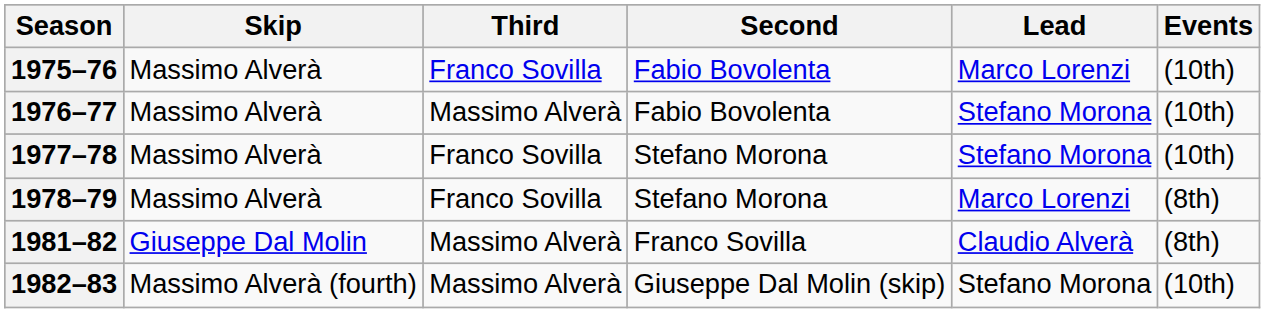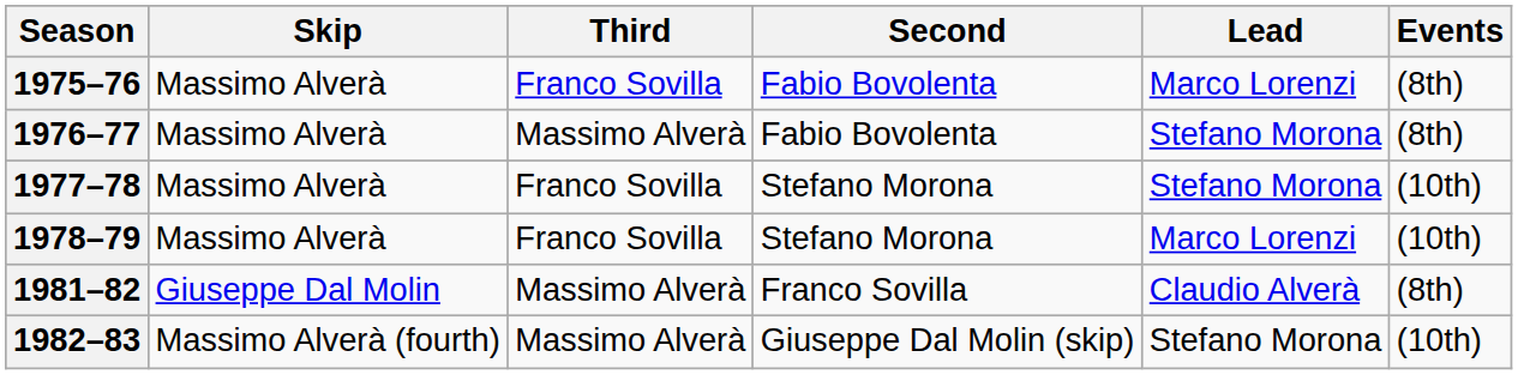 <table class="wikitable">
 <tr>
 <th scope="col">Season</th>
 <th scope="col">Skip</th>
 <th scope="col">Third</th>
 <th scope="col">Second</th>
 <th scope="col">Lead</th>
 <th scope="col">Events</th>
 </tr>
 <tr>
 <th scope="row">1975–76</th>
 <td>Massimo Alverà</td>
 <td><a href='#'>Franco Sovilla</a></td>
 <td><a href='#'>Fabio Bovolenta</a></td>
 <td><a href='#'>Marco Lorenzi</a></td>
-<td> (10th)</td>
+<td> (8th)</td>
 </tr>
 <tr>
 <th scope="row">1976–77</th>
 <td>Massimo Alverà</td>
 <td>Massimo Alverà</td>
 <td>Fabio Bovolenta</td>
 <td><a href='#'>Stefano Morona</a></td>
-<td> (10th)</td>
+<td> (8th)</td>
 </tr>
 <tr>
 <th scope="row">1977–78</th>
 <td>Massimo Alverà</td>
 <td>Franco Sovilla</td>
 <td>Stefano Morona</td>
 <td><a href='#'>Stefano Morona</a></td>
 <td> (10th)</td>
 </tr>
 <tr>
 <th scope="row">1978–79</th>
 <td>Massimo Alverà</td>
 <td>Franco Sovilla</td>
 <td>Stefano Morona</td>
 <td><a href='#'>Marco Lorenzi</a></td>
-<td> (8th)</td>
+<td> (10th)</td>
 </tr>
 <tr>
 <th scope="row">1981–82</th>
 <td><a href='#'>Giuseppe Dal Molin</a></td>
 <td>Massimo Alverà</td>
 <td>Franco Sovilla</td>
 <td><a href='#'>Claudio Alverà</a></td>
 <td> (8th)</td>
 </tr>
 <tr>
 <th scope="row">1982–83</th>
 <td>Massimo Alverà (fourth)</td>
 <td>Massimo Alverà</td>
 <td>Giuseppe Dal Molin (skip)</td>
 <td>Stefano Morona</td>
 <td> (10th)</td>
 </tr>
 </table>
